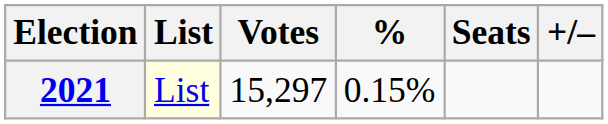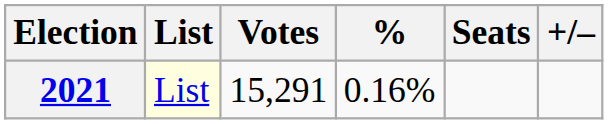 <table class="wikitable">
 <tr>
 <th>Election</th>
 <th>List</th>
 <th>Votes</th>
 <th>%</th>
 <th>Seats</th>
 <th>+/–</th>
 </tr>
 <tr>
 <th><a href='#'>2021</a></th>
 <td align="left" style="background: lightyellow;"><a href='#'>List</a></td>
-<td>15,297</td>
-<td>0.15%</td>
+<td>15,291</td>
+<td>0.16%</td>
 <td></td>
 <td></td>
 </tr>
 </table>
